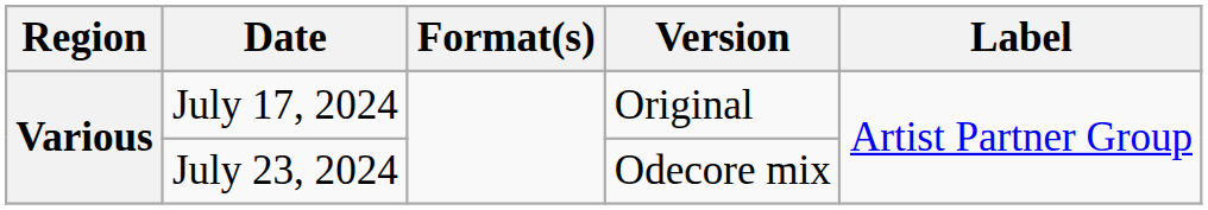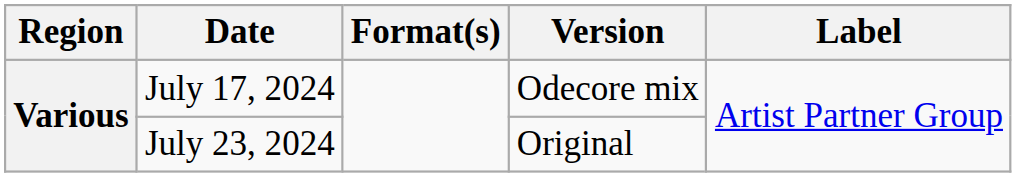 <table class="wikitable plainrowheaders">
 <tr>
 <th scope="col">Region</th>
 <th scope="col">Date</th>
 <th scope="col">Format(s)</th>
 <th scope="col">Version</th>
 <th scope="col">Label</th>
 </tr>
 <tr>
 <th scope="row" rowspan="2">Various</th>
 <td>July 17, 2024</td>
 <td rowspan="2"></td>
-<td>Original</td>
+<td>Odecore mix</td>
 <td rowspan="2"><a href='#'>Artist Partner Group</a></td>
 </tr>
 <tr>
 <td>July 23, 2024</td>
-<td>Odecore mix</td>
+<td>Original</td>
 </tr>
 </table>
